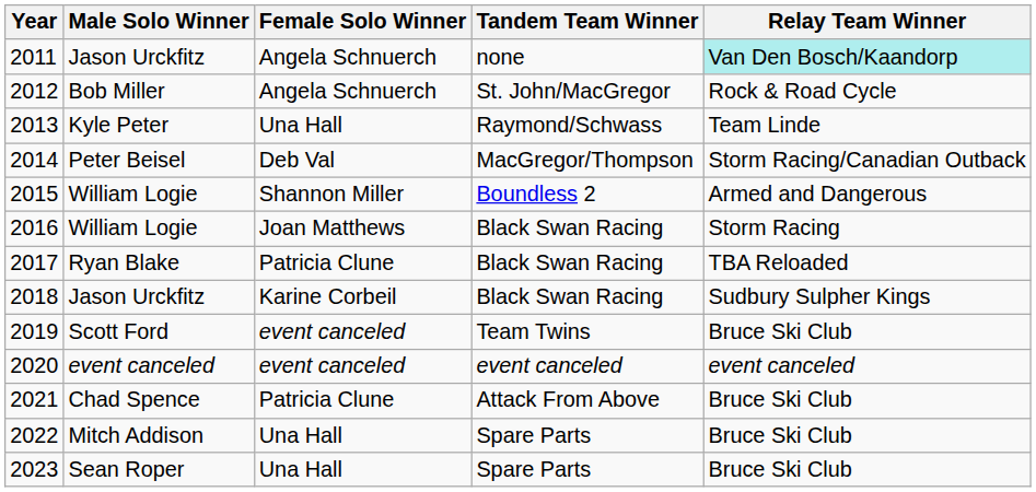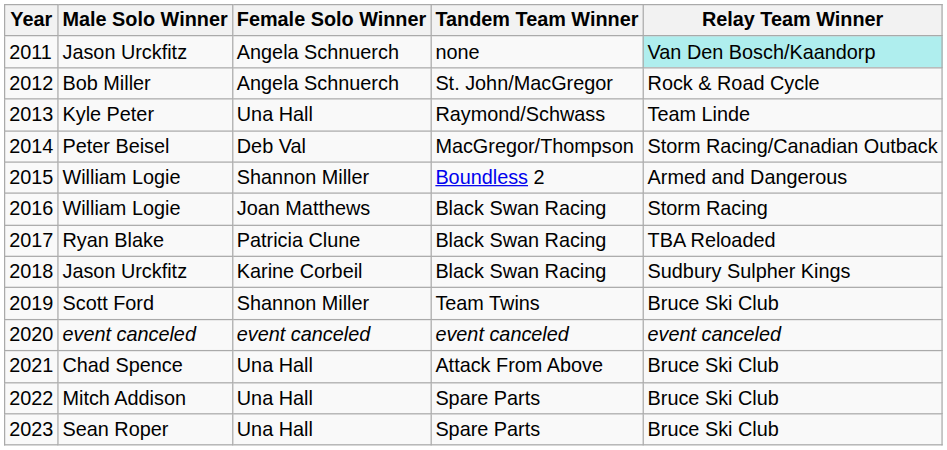 <table class="wikitable">
 <tr>
 <th>Year</th>
 <th>Male Solo Winner</th>
 <th>Female Solo Winner</th>
 <th>Tandem Team Winner</th>
 <th>Relay Team Winner</th>
 </tr>
 <tr>
 <td>2011</td>
 <td>Jason Urckfitz</td>
 <td>Angela Schnuerch</td>
 <td>none</td>
 <td style="background: paleturquoise;">Van Den Bosch/Kaandorp</td>
 </tr>
 <tr>
 <td>2012</td>
 <td>Bob Miller</td>
 <td>Angela Schnuerch</td>
 <td>St. John/MacGregor</td>
 <td>Rock & Road Cycle</td>
 </tr>
 <tr>
 <td>2013</td>
 <td>Kyle Peter</td>
 <td>Una Hall</td>
 <td>Raymond/Schwass</td>
 <td>Team Linde</td>
 </tr>
 <tr>
 <td>2014</td>
 <td>Peter Beisel</td>
 <td>Deb Val</td>
 <td>MacGregor/Thompson</td>
 <td>Storm Racing/Canadian Outback</td>
 </tr>
 <tr>
 <td>2015</td>
 <td>William Logie</td>
 <td>Shannon Miller</td>
 <td><a href='#'>Boundless</a> 2</td>
 <td>Armed and Dangerous</td>
 </tr>
 <tr>
 <td>2016</td>
 <td>William Logie</td>
 <td>Joan Matthews</td>
 <td>Black Swan Racing</td>
 <td>Storm Racing</td>
 </tr>
 <tr>
 <td>2017</td>
 <td>Ryan Blake</td>
 <td>Patricia Clune</td>
 <td>Black Swan Racing</td>
 <td>TBA Reloaded</td>
 </tr>
 <tr>
 <td>2018</td>
 <td>Jason Urckfitz</td>
 <td>Karine Corbeil</td>
 <td>Black Swan Racing</td>
 <td>Sudbury Sulpher Kings</td>
 </tr>
 <tr>
 <td>2019</td>
 <td>Scott Ford</td>
-<td><em>event canceled</em></td>
+<td>Shannon Miller</td>
 <td>Team Twins</td>
 <td>Bruce Ski Club</td>
 </tr>
 <tr>
 <td>2020</td>
 <td><em>event canceled</em></td>
 <td><em>event canceled</em></td>
 <td><em>event canceled</em></td>
 <td><em>event canceled</em></td>
 </tr>
 <tr>
 <td>2021</td>
 <td>Chad Spence</td>
-<td>Patricia Clune</td>
+<td>Una Hall</td>
 <td>Attack From Above</td>
 <td>Bruce Ski Club</td>
 </tr>
 <tr>
 <td>2022</td>
 <td>Mitch Addison</td>
 <td>Una Hall</td>
 <td>Spare Parts</td>
 <td>Bruce Ski Club</td>
 </tr>
 <tr>
 <td>2023</td>
 <td>Sean Roper</td>
 <td>Una Hall</td>
 <td>Spare Parts</td>
 <td>Bruce Ski Club</td>
 </tr>
 </table>
